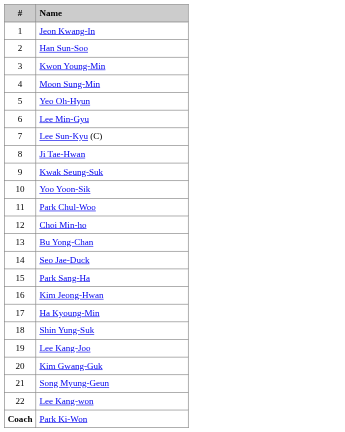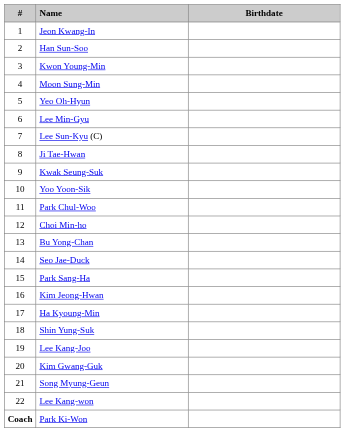 <table border="1" cellspacing="2" cellpadding="5" style="border-collapse: collapse; font-size: 90%;">
 <tr style="background:#ccc;">
 <th>#</th>
 <th style="text-align:left; width:16em;">Name</th>
+<th style="text-align:center; width:16em;">Birthdate</th>
 </tr>
 <tr>
 <td style="text-align:center;">1</td>
 <td><a href='#'>Jeon Kwang-In</a></td>
+<td align="center"></td>
 </tr>
 <tr>
 <td style="text-align:center;">2</td>
 <td><a href='#'>Han Sun-Soo</a></td>
+<td align="center"></td>
 </tr>
 <tr>
 <td style="text-align:center;">3</td>
 <td><a href='#'>Kwon Young-Min</a></td>
+<td align="center"></td>
 </tr>
 <tr>
 <td style="text-align:center;">4</td>
 <td><a href='#'>Moon Sung-Min</a></td>
+<td align="center"></td>
 </tr>
 <tr>
 <td style="text-align:center;">5</td>
 <td><a href='#'>Yeo Oh-Hyun</a></td>
+<td align="center"></td>
 </tr>
 <tr>
 <td style="text-align:center;">6</td>
 <td><a href='#'>Lee Min-Gyu</a></td>
+<td align="center"></td>
 </tr>
 <tr>
 <td style="text-align:center;">7</td>
 <td><a href='#'>Lee Sun-Kyu</a> (C)</td>
+<td align="center"></td>
 </tr>
 <tr>
 <td style="text-align:center;">8</td>
 <td><a href='#'>Ji Tae-Hwan</a></td>
+<td align="center"></td>
 </tr>
 <tr>
 <td style="text-align:center;">9</td>
 <td><a href='#'>Kwak Seung-Suk</a></td>
+<td align="center"></td>
 </tr>
 <tr>
 <td style="text-align:center;">10</td>
 <td><a href='#'>Yoo Yoon-Sik</a></td>
+<td align="center"></td>
 </tr>
 <tr>
 <td style="text-align:center;">11</td>
 <td><a href='#'>Park Chul-Woo</a></td>
+<td align="center"></td>
 </tr>
 <tr>
 <td style="text-align:center;">12</td>
 <td><a href='#'>Choi Min-ho</a></td>
+<td align="center"></td>
 </tr>
 <tr>
 <td style="text-align:center;">13</td>
 <td><a href='#'>Bu Yong-Chan</a></td>
+<td align="center"></td>
 </tr>
 <tr>
 <td style="text-align:center;">14</td>
 <td><a href='#'>Seo Jae-Duck</a></td>
+<td align="center"></td>
 </tr>
 <tr>
 <td style="text-align:center;">15</td>
 <td><a href='#'>Park Sang-Ha</a></td>
+<td align="center"></td>
 </tr>
 <tr>
 <td style="text-align:center;">16</td>
 <td><a href='#'>Kim Jeong-Hwan</a></td>
+<td align="center"></td>
 </tr>
 <tr>
 <td style="text-align:center;">17</td>
 <td><a href='#'>Ha Kyoung-Min</a></td>
+<td align="center"></td>
 </tr>
 <tr>
 <td style="text-align:center;">18</td>
 <td><a href='#'>Shin Yung-Suk</a></td>
+<td align="center"></td>
 </tr>
 <tr>
 <td style="text-align:center;">19</td>
 <td><a href='#'>Lee Kang-Joo</a></td>
+<td align="center"></td>
 </tr>
 <tr>
 <td style="text-align:center;">20</td>
 <td><a href='#'>Kim Gwang-Guk</a></td>
+<td align="center"></td>
 </tr>
 <tr>
 <td style="text-align:center;">21</td>
 <td><a href='#'>Song Myung-Geun</a></td>
+<td align="center"></td>
 </tr>
 <tr>
 <td style="text-align:center;">22</td>
 <td><a href='#'>Lee Kang-won</a></td>
+<td align="center"></td>
 </tr>
 <tr>
 <td style="text-align:center;"><strong>Coach</strong></td>
 <td><a href='#'>Park Ki-Won</a></td>
+<td align="center"></td>
 </tr>
 </table>
